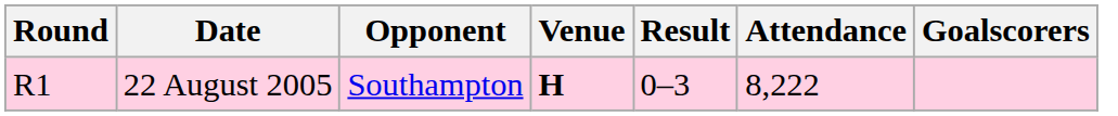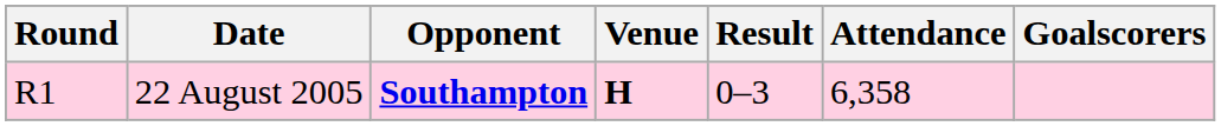 <table class="wikitable">
 <tr>
 <th>Round</th>
 <th>Date</th>
 <th>Opponent</th>
 <th>Venue</th>
 <th>Result</th>
 <th>Attendance</th>
 <th>Goalscorers</th>
 </tr>
 <tr style="background-color: #ffd0e3;">
 <td>R1</td>
 <td>22 August 2005</td>
-<td><a href='#'>Southampton</a></td>
+<td><strong><a href='#'>Southampton</a></strong></td>
 <td><strong>H</strong></td>
 <td>0–3</td>
-<td>8,222</td>
+<td>6,358</td>
 <td></td>
 </tr>
 </table>
